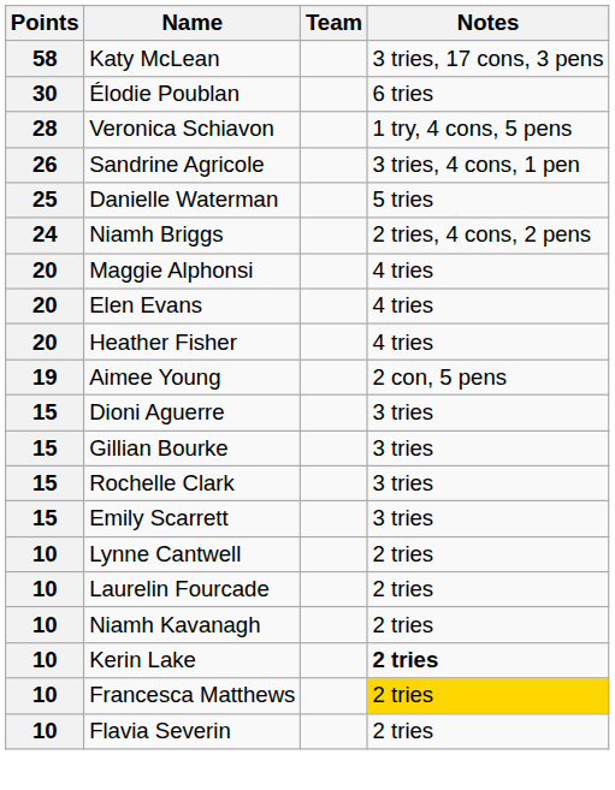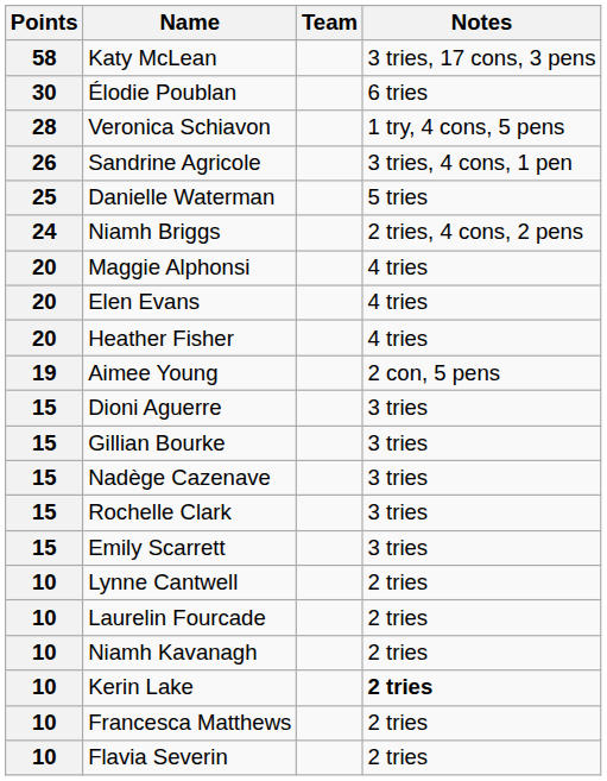 <table class="wikitable">
 <tr>
 <th>Points</th>
 <th>Name</th>
 <th>Team</th>
 <th>Notes</th>
 </tr>
 <tr>
 <th>58</th>
 <td>Katy McLean</td>
 <td></td>
 <td>3 tries, 17 cons, 3 pens</td>
 </tr>
 <tr>
 <th>30</th>
 <td>Élodie Poublan</td>
 <td></td>
 <td>6 tries</td>
 </tr>
 <tr>
 <th>28</th>
 <td>Veronica Schiavon</td>
 <td></td>
 <td>1 try, 4 cons, 5 pens</td>
 </tr>
 <tr>
 <th>26</th>
 <td>Sandrine Agricole</td>
 <td></td>
 <td>3 tries, 4 cons, 1 pen</td>
 </tr>
 <tr>
 <th>25</th>
 <td>Danielle Waterman</td>
 <td></td>
 <td>5 tries</td>
 </tr>
 <tr>
 <th>24</th>
 <td>Niamh Briggs</td>
 <td></td>
 <td>2 tries, 4 cons, 2 pens</td>
 </tr>
 <tr>
 <th>20</th>
 <td>Maggie Alphonsi</td>
 <td></td>
 <td>4 tries</td>
 </tr>
 <tr>
 <th>20</th>
 <td>Elen Evans</td>
 <td></td>
 <td>4 tries</td>
 </tr>
 <tr>
 <th>20</th>
 <td>Heather Fisher</td>
 <td></td>
 <td>4 tries</td>
 </tr>
 <tr>
 <th>19</th>
 <td>Aimee Young</td>
 <td></td>
 <td>2 con, 5 pens</td>
 </tr>
 <tr>
 <th>15</th>
 <td>Dioni Aguerre</td>
 <td></td>
 <td>3 tries</td>
 </tr>
 <tr>
 <th>15</th>
 <td>Gillian Bourke</td>
 <td></td>
 <td>3 tries</td>
 </tr>
 <tr>
 <th>15</th>
+<td>Nadège Cazenave</td>
+<td></td>
+<td>3 tries</td>
+</tr>
+<tr>
+<th>15</th>
 <td>Rochelle Clark</td>
 <td></td>
 <td>3 tries</td>
 </tr>
 <tr>
 <th>15</th>
 <td>Emily Scarrett</td>
 <td></td>
 <td>3 tries</td>
 </tr>
 <tr>
 <th>10</th>
 <td>Lynne Cantwell</td>
 <td></td>
 <td>2 tries</td>
 </tr>
 <tr>
 <th>10</th>
 <td>Laurelin Fourcade</td>
 <td></td>
 <td>2 tries</td>
 </tr>
 <tr>
 <th>10</th>
 <td>Niamh Kavanagh</td>
 <td></td>
 <td>2 tries</td>
 </tr>
 <tr>
 <th>10</th>
 <td>Kerin Lake</td>
 <td></td>
 <td><strong>2 tries</strong></td>
 </tr>
 <tr>
 <th>10</th>
 <td>Francesca Matthews</td>
 <td></td>
-<td style="background: gold;">2 tries</td>
+<td>2 tries</td>
 </tr>
 <tr>
 <th>10</th>
 <td>Flavia Severin</td>
 <td></td>
 <td>2 tries</td>
 </tr>
 </table>
